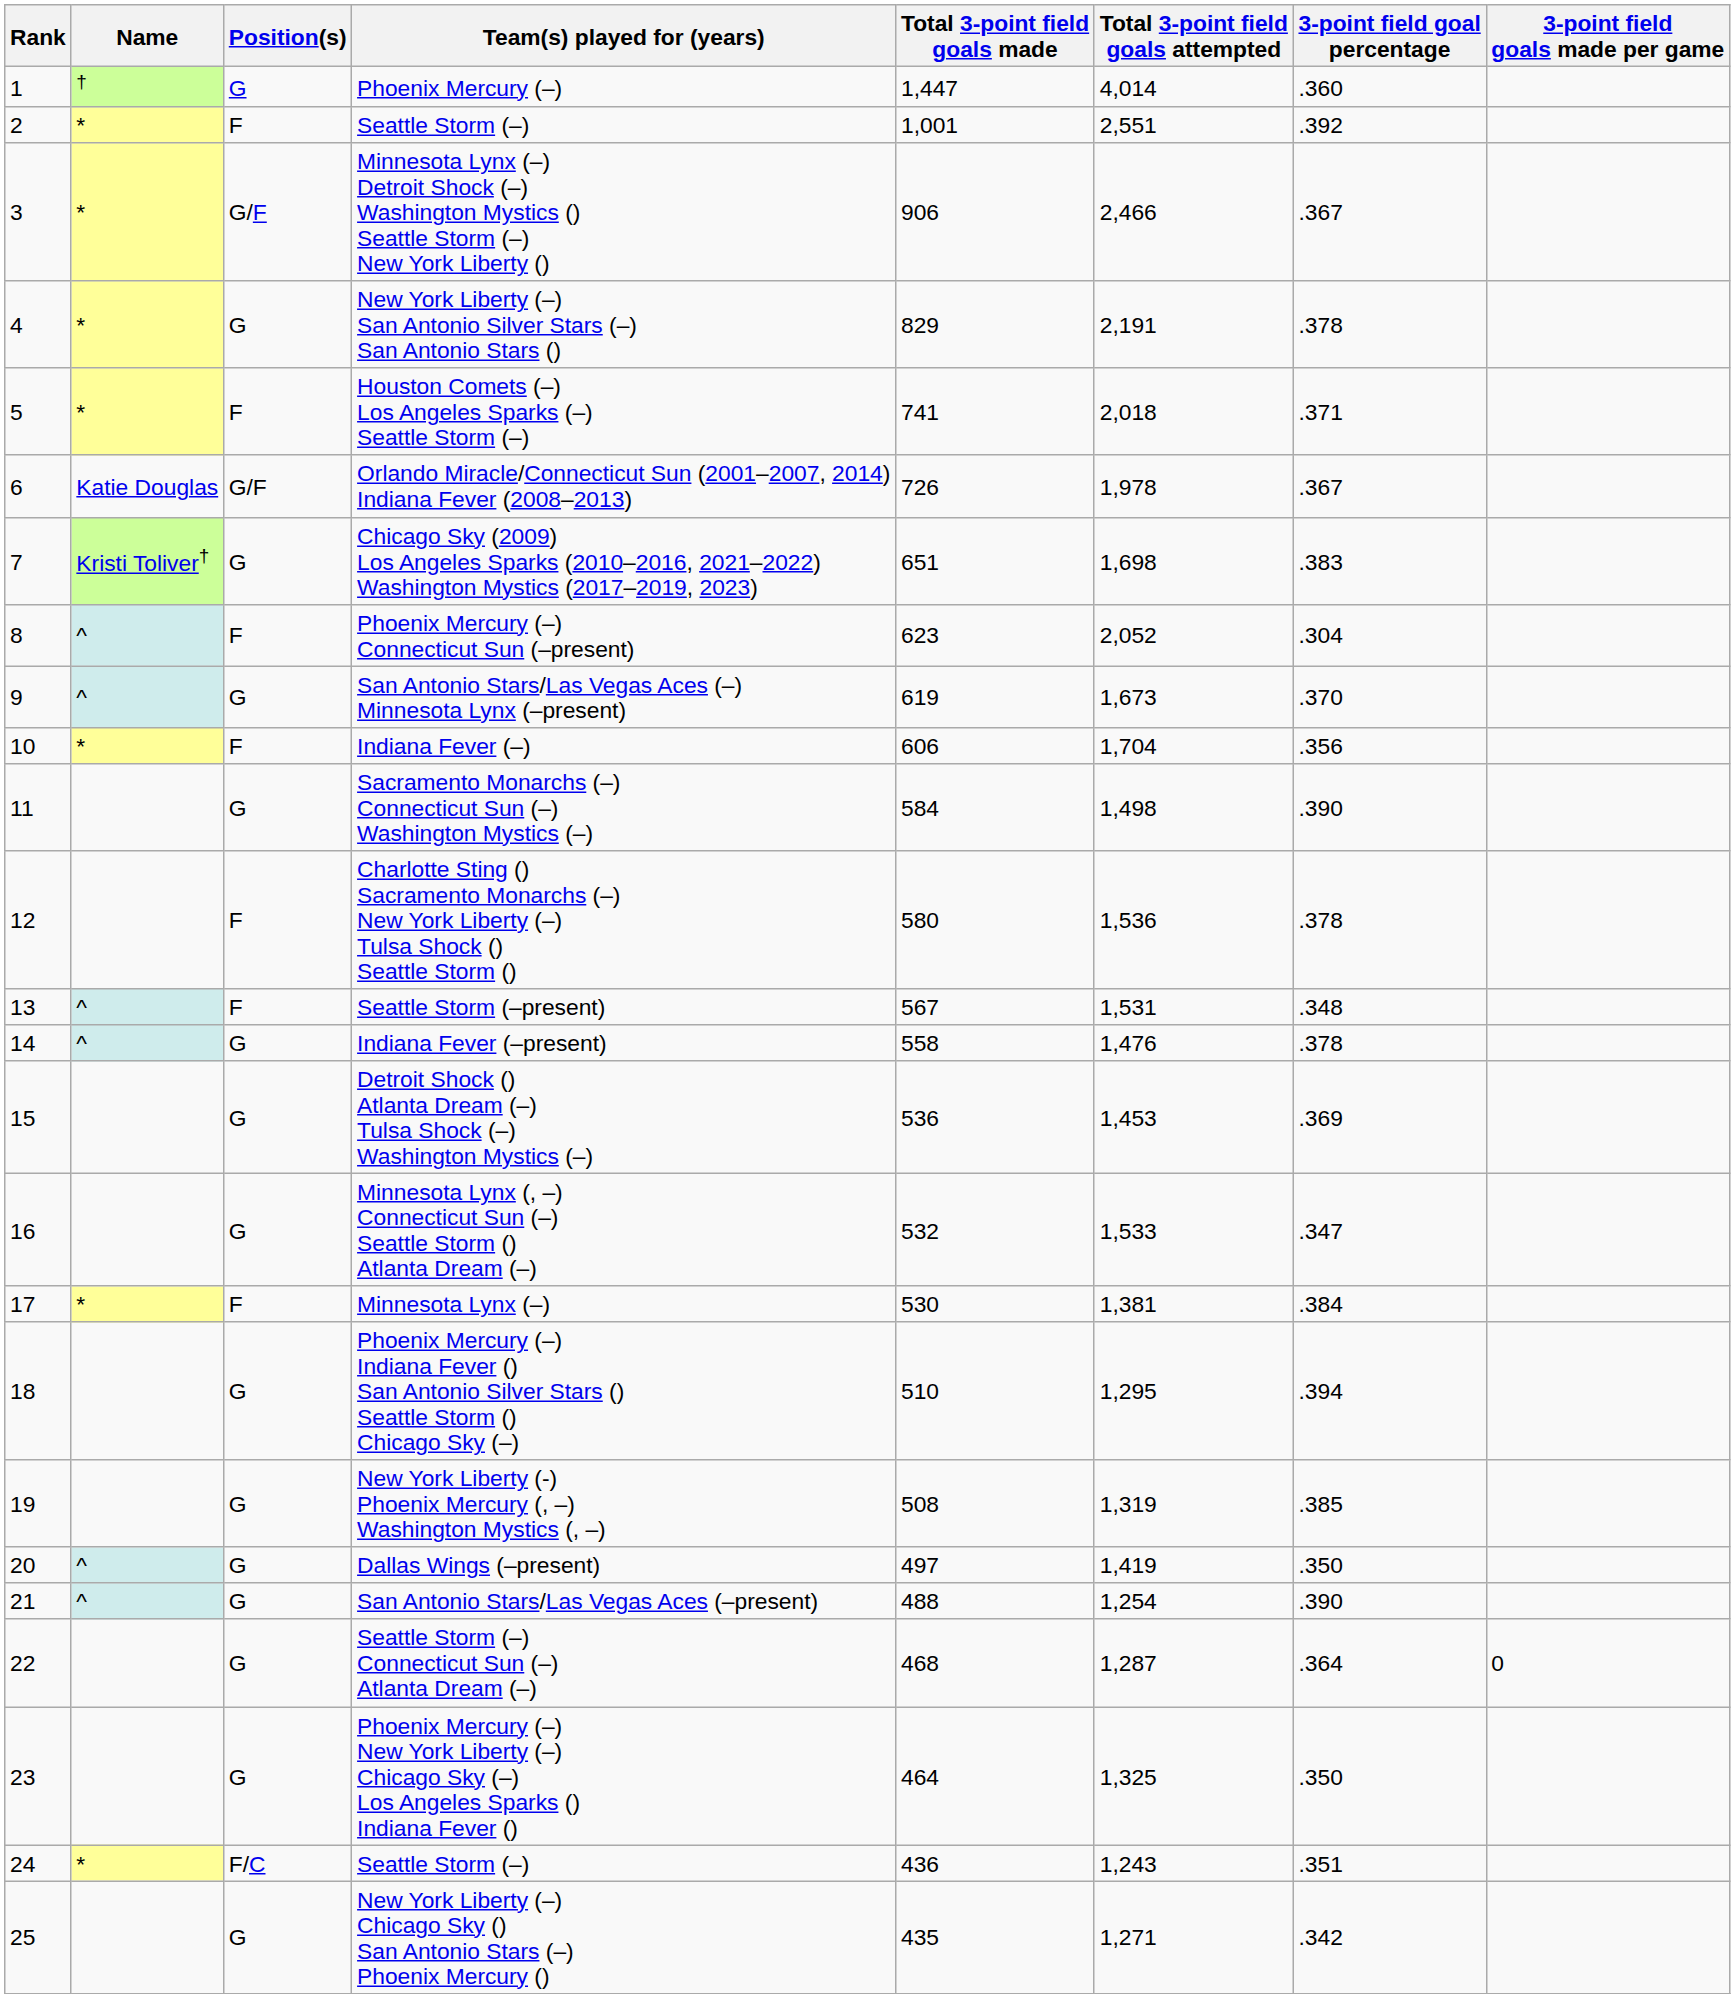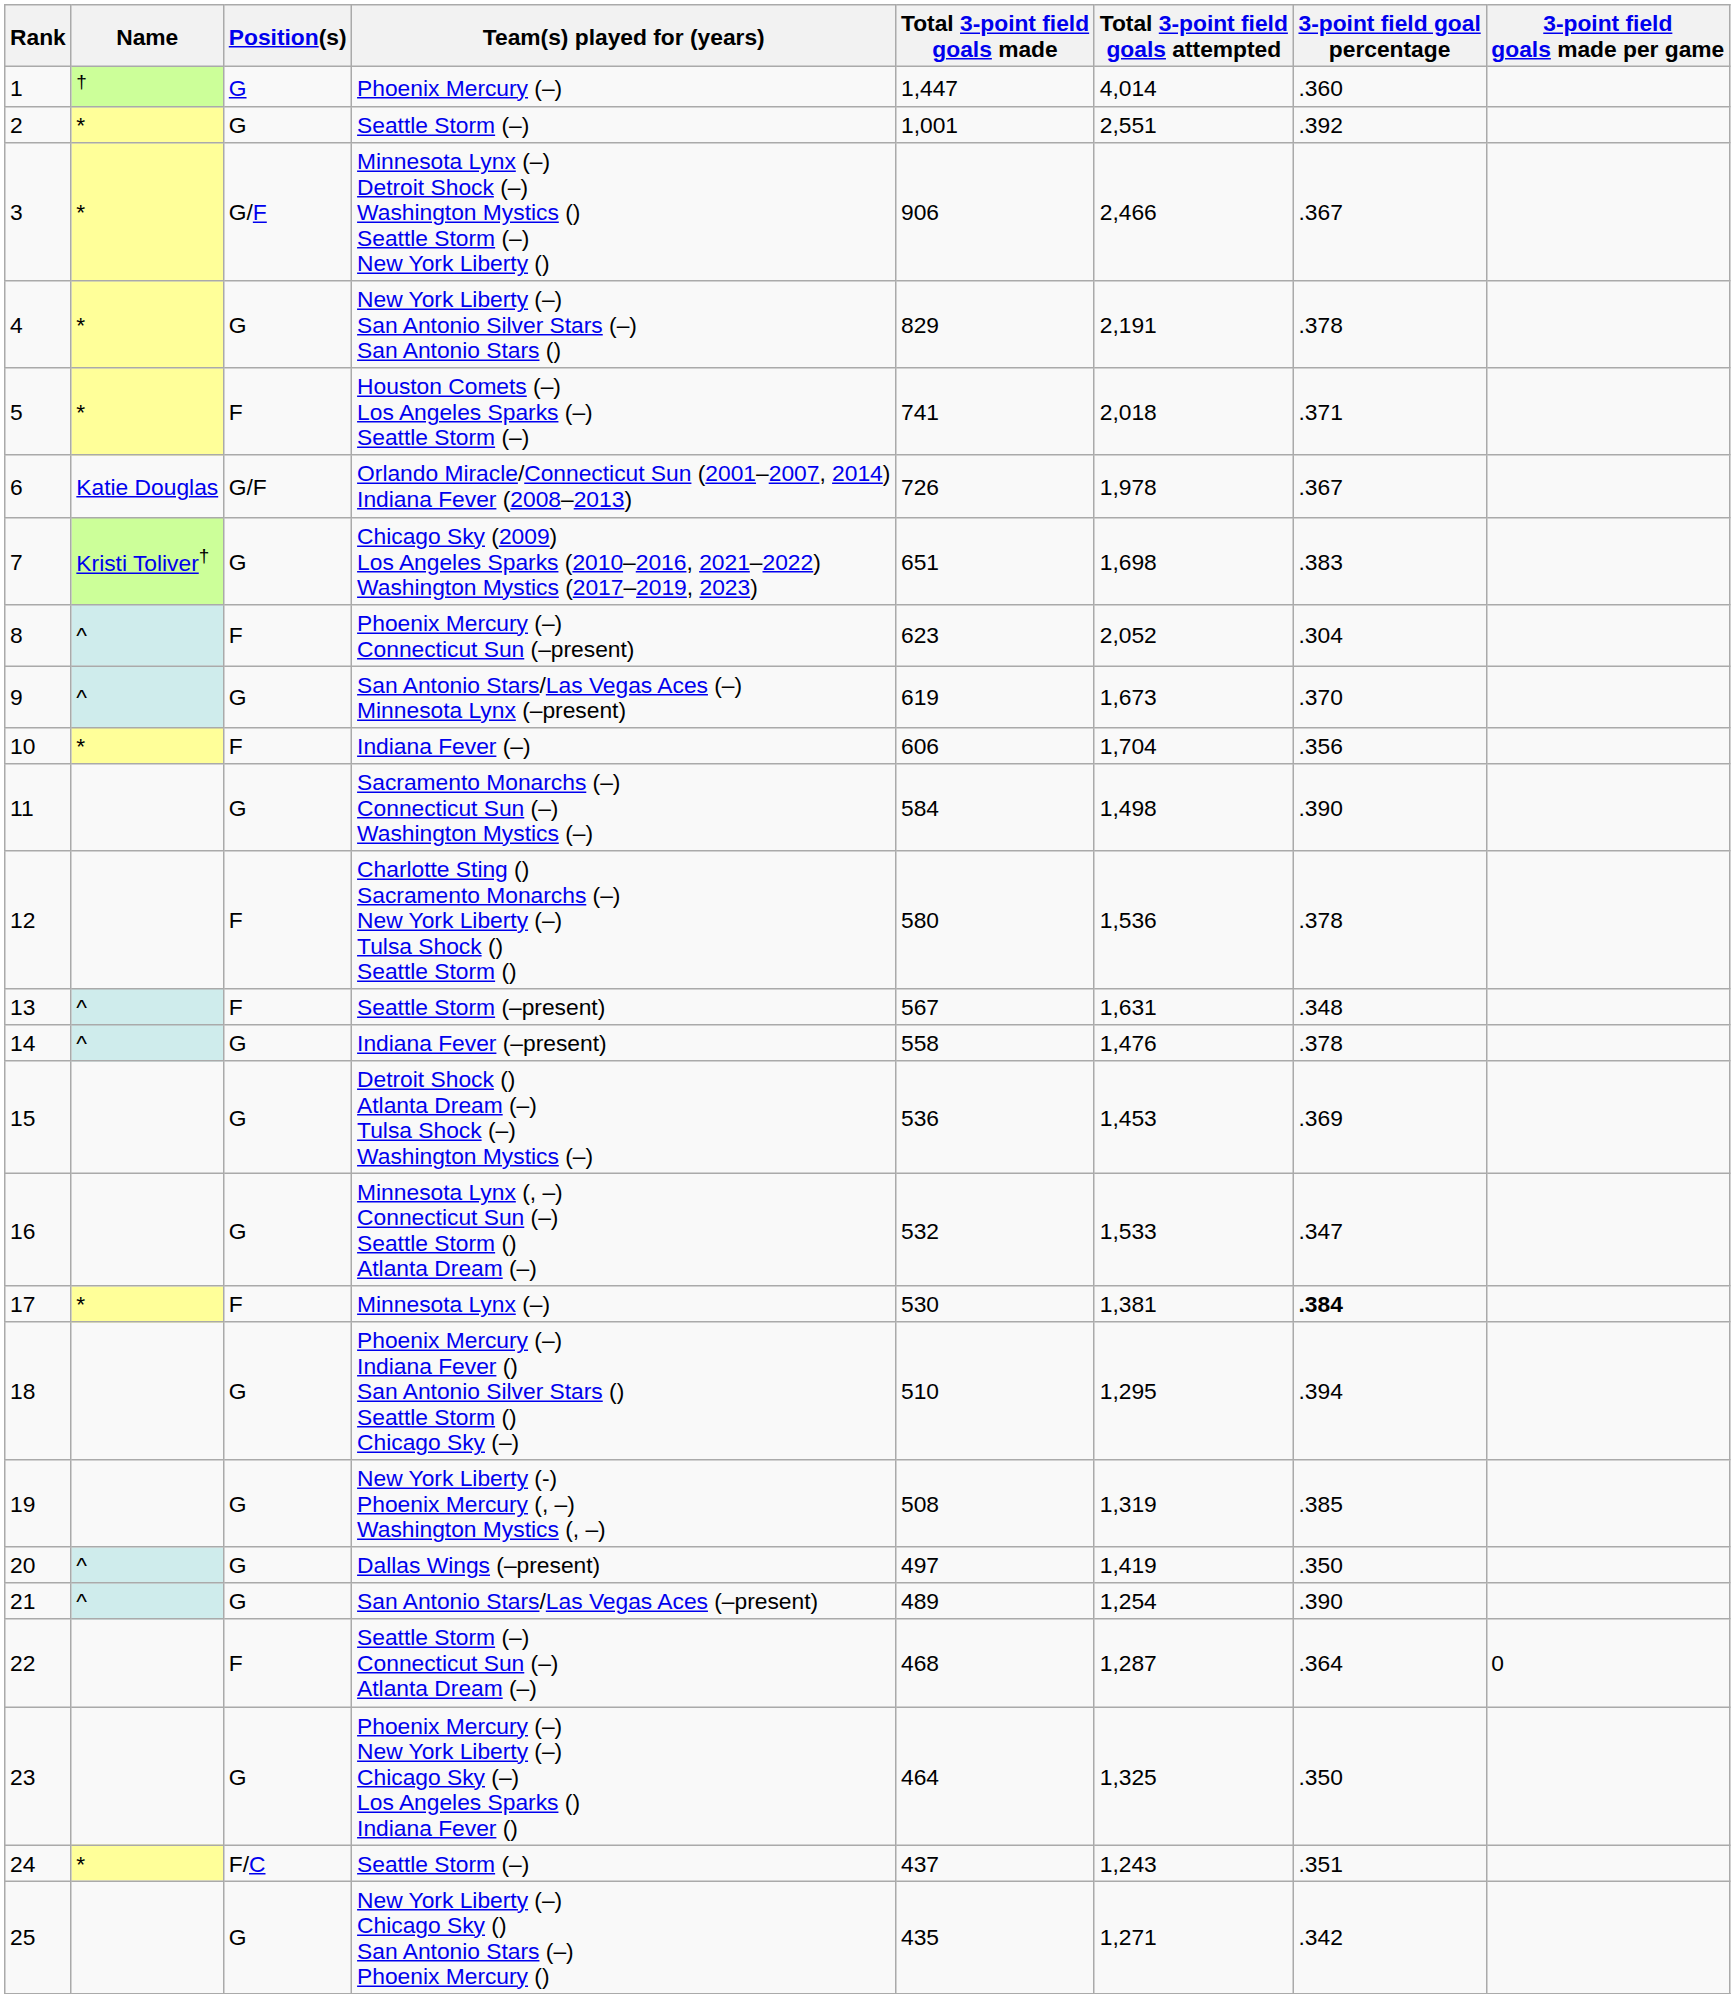 <table class="wikitable sortable" style="font-size: 95%;">
 <tr>
 <th>Rank</th>
 <th>Name</th>
 <th><a href='#'>Position</a>(s)</th>
 <th class="unsortable">Team(s) played for (years)</th>
 <th>Total <a href='#'>3-point field <br> goals</a> made</th>
 <th>Total <a href='#'>3-point field <br> goals</a> attempted</th>
 <th><a href='#'>3-point field goal</a><br>percentage</th>
 <th><a href='#'>3-point field <br> goals</a> made per game</th>
 </tr>
 <tr>
 <td>1</td>
 <td bgcolor="#ccff99"><sup>†</sup></td>
 <td><a href='#'>G</a></td>
 <td><a href='#'>Phoenix Mercury</a> (–)</td>
 <td>1,447</td>
 <td>4,014</td>
 <td>.360</td>
 <td></td>
 </tr>
 <tr>
 <td>2</td>
 <td bgcolor=FFFF99>*</td>
-<td>F</td>
+<td>G</td>
 <td><a href='#'>Seattle Storm</a> (–)</td>
 <td>1,001</td>
 <td>2,551</td>
 <td>.392</td>
 <td></td>
 </tr>
 <tr>
 <td>3</td>
 <td bgcolor="ffff99">*</td>
 <td>G/<a href='#'>F</a></td>
 <td><a href='#'>Minnesota Lynx</a> (–)<br><a href='#'>Detroit Shock</a> (–)<br><a href='#'>Washington Mystics</a> ()<br><a href='#'>Seattle Storm</a> (–)<br><a href='#'>New York Liberty</a> ()</td>
 <td>906</td>
 <td>2,466</td>
 <td>.367</td>
 <td></td>
 </tr>
 <tr>
 <td>4</td>
 <td bgcolor="ffff99">*</td>
 <td>G</td>
 <td><a href='#'>New York Liberty</a> (–)<br> <a href='#'>San Antonio Silver Stars</a> (–)<br> <a href='#'>San Antonio Stars</a> ()</td>
 <td>829</td>
 <td>2,191</td>
 <td>.378</td>
 <td></td>
 </tr>
 <tr>
 <td>5</td>
 <td bgcolor="ffff99">*</td>
 <td>F</td>
 <td><a href='#'>Houston Comets</a> (–)<br><a href='#'>Los Angeles Sparks</a> (–)<br><a href='#'>Seattle Storm</a> (–)</td>
 <td>741</td>
 <td>2,018</td>
 <td>.371</td>
 <td></td>
 </tr>
 <tr>
 <td>6</td>
 <td><a href='#'>Katie Douglas</a></td>
 <td>G/F</td>
 <td><a href='#'>Orlando Miracle</a>/<a href='#'>Connecticut Sun</a> (<a href='#'>2001</a>–<a href='#'>2007</a>, <a href='#'>2014</a>)<br><a href='#'>Indiana Fever</a> (<a href='#'>2008</a>–<a href='#'>2013</a>)</td>
 <td>726</td>
 <td>1,978</td>
 <td>.367</td>
 <td></td>
 </tr>
 <tr>
 <td>7</td>
 <td style="background:#CCFF99"><a href='#'>Kristi Toliver</a><sup>†</sup></td>
 <td>G</td>
 <td><a href='#'>Chicago Sky</a> (<a href='#'>2009</a>)<br><a href='#'>Los Angeles Sparks</a> (<a href='#'>2010</a>–<a href='#'>2016</a>, <a href='#'>2021</a>–<a href='#'>2022</a>)<br><a href='#'>Washington Mystics</a> (<a href='#'>2017</a>–<a href='#'>2019</a>, <a href='#'>2023</a>)</td>
 <td>651</td>
 <td>1,698</td>
 <td>.383</td>
 <td></td>
 </tr>
 <tr>
 <td>8</td>
 <td bgcolor="cfecec">^</td>
 <td>F</td>
 <td><a href='#'>Phoenix Mercury</a> (–)<br><a href='#'>Connecticut Sun</a> (–present)</td>
 <td>623</td>
 <td>2,052</td>
 <td>.304</td>
 <td></td>
 </tr>
 <tr>
 <td>9</td>
 <td bgcolor="cfecec">^</td>
 <td>G</td>
 <td><a href='#'>San Antonio Stars</a>/<a href='#'>Las Vegas Aces</a> (–)<br><a href='#'>Minnesota Lynx</a> (–present)</td>
 <td>619</td>
 <td>1,673</td>
 <td>.370</td>
 <td></td>
 </tr>
 <tr>
 <td>10</td>
 <td bgcolor="ffff99">*</td>
 <td>F</td>
 <td><a href='#'>Indiana Fever</a> (–)</td>
 <td>606</td>
 <td>1,704</td>
 <td>.356</td>
 <td></td>
 </tr>
 <tr>
 <td>11</td>
 <td></td>
 <td>G</td>
 <td><a href='#'>Sacramento Monarchs</a> (–)<br><a href='#'>Connecticut Sun</a> (–)<br><a href='#'>Washington Mystics</a> (–)</td>
 <td>584</td>
 <td>1,498</td>
 <td>.390</td>
 <td></td>
 </tr>
 <tr>
 <td>12</td>
 <td></td>
 <td>F</td>
 <td><a href='#'>Charlotte Sting</a> ()<br><a href='#'>Sacramento Monarchs</a> (–)<br><a href='#'>New York Liberty</a> (–)<br><a href='#'>Tulsa Shock</a> ()<br><a href='#'>Seattle Storm</a> ()</td>
 <td>580</td>
 <td>1,536</td>
 <td>.378</td>
 <td></td>
 </tr>
 <tr>
 <td>13</td>
 <td bgcolor="CFECEC">^</td>
 <td>F</td>
 <td><a href='#'>Seattle Storm</a> (–present)</td>
 <td>567</td>
-<td>1,531</td>
+<td>1,631</td>
 <td>.348</td>
 <td></td>
 </tr>
 <tr>
 <td>14</td>
 <td bgcolor="CFECEC">^</td>
 <td>G</td>
 <td><a href='#'>Indiana Fever</a> (–present)</td>
 <td>558</td>
 <td>1,476</td>
 <td>.378</td>
 <td></td>
 </tr>
 <tr>
 <td>15</td>
 <td></td>
 <td>G</td>
 <td><a href='#'>Detroit Shock</a> ()<br><a href='#'>Atlanta Dream</a> (–)<br><a href='#'>Tulsa Shock</a> (–)<br><a href='#'>Washington Mystics</a> (–)</td>
 <td>536</td>
 <td>1,453</td>
 <td>.369</td>
 <td></td>
 </tr>
 <tr>
 <td>16</td>
 <td></td>
 <td>G</td>
 <td><a href='#'>Minnesota Lynx</a> (, –)<br><a href='#'>Connecticut Sun</a> (–)<br><a href='#'>Seattle Storm</a> ()<br><a href='#'>Atlanta Dream</a> (–)</td>
 <td>532</td>
 <td>1,533</td>
 <td>.347</td>
 <td></td>
 </tr>
 <tr>
 <td>17</td>
 <td bgcolor="FFFF99">*</td>
 <td>F</td>
 <td><a href='#'>Minnesota Lynx</a> (–)</td>
 <td>530</td>
 <td>1,381</td>
-<td>.384</td>
+<td><strong>.384</strong></td>
 <td></td>
 </tr>
 <tr>
 <td>18</td>
 <td></td>
 <td>G</td>
 <td><a href='#'>Phoenix Mercury</a> (–)<br><a href='#'>Indiana Fever</a> ()<br><a href='#'>San Antonio Silver Stars</a> ()<br><a href='#'>Seattle Storm</a> ()<br><a href='#'>Chicago Sky</a> (–)</td>
 <td>510</td>
 <td>1,295</td>
 <td>.394</td>
 <td></td>
 </tr>
 <tr>
 <td>19</td>
 <td></td>
 <td>G</td>
 <td><a href='#'>New York Liberty</a> (-)<br><a href='#'>Phoenix Mercury</a> (, –)<br><a href='#'>Washington Mystics</a> (, –)</td>
 <td>508</td>
 <td>1,319</td>
 <td>.385</td>
 <td></td>
 </tr>
 <tr>
 <td>20</td>
 <td bgcolor="CFECEC">^</td>
 <td>G</td>
 <td><a href='#'>Dallas Wings</a> (–present)</td>
 <td>497</td>
 <td>1,419</td>
 <td>.350</td>
 <td></td>
 </tr>
 <tr>
 <td>21</td>
 <td bgcolor="CFECEC">^</td>
 <td>G</td>
 <td><a href='#'>San Antonio Stars</a>/<a href='#'>Las Vegas Aces</a> (–present)</td>
-<td>488</td>
+<td>489</td>
 <td>1,254</td>
 <td>.390</td>
 <td></td>
 </tr>
 <tr>
 <td>22</td>
 <td></td>
-<td>G</td>
+<td>F</td>
 <td><a href='#'>Seattle Storm</a> (–)<br><a href='#'>Connecticut Sun</a> (–)<br><a href='#'>Atlanta Dream</a> (–)</td>
 <td>468</td>
 <td>1,287</td>
 <td>.364</td>
 <td>0</td>
 </tr>
 <tr>
 <td>23</td>
 <td></td>
 <td>G</td>
 <td><a href='#'>Phoenix Mercury</a> (–)<br><a href='#'>New York Liberty</a> (–)<br><a href='#'>Chicago Sky</a> (–)<br><a href='#'>Los Angeles Sparks</a> ()<br><a href='#'>Indiana Fever</a> ()</td>
 <td>464</td>
 <td>1,325</td>
 <td>.350</td>
 <td></td>
 </tr>
 <tr>
 <td>24</td>
 <td bgcolor="ffff99">*</td>
 <td>F/<a href='#'>C</a></td>
 <td><a href='#'>Seattle Storm</a> (–)</td>
-<td>436</td>
+<td>437</td>
 <td>1,243</td>
 <td>.351</td>
 <td></td>
 </tr>
 <tr>
 <td>25</td>
 <td></td>
 <td>G</td>
 <td><a href='#'>New York Liberty</a> (–)<br><a href='#'>Chicago Sky</a> ()<br><a href='#'>San Antonio Stars</a>  (–)<br><a href='#'>Phoenix Mercury</a> ()</td>
 <td>435</td>
 <td>1,271</td>
 <td>.342</td>
 <td></td>
 </tr>
 <tr>
 </tr>
 </table>
